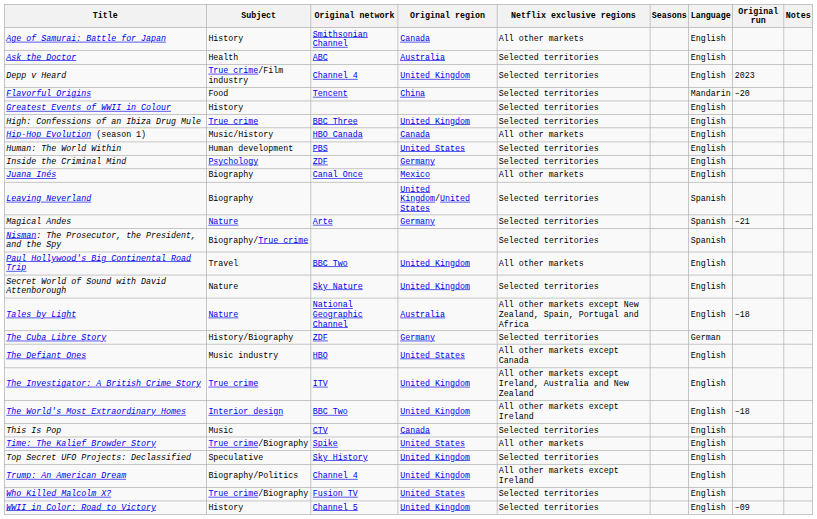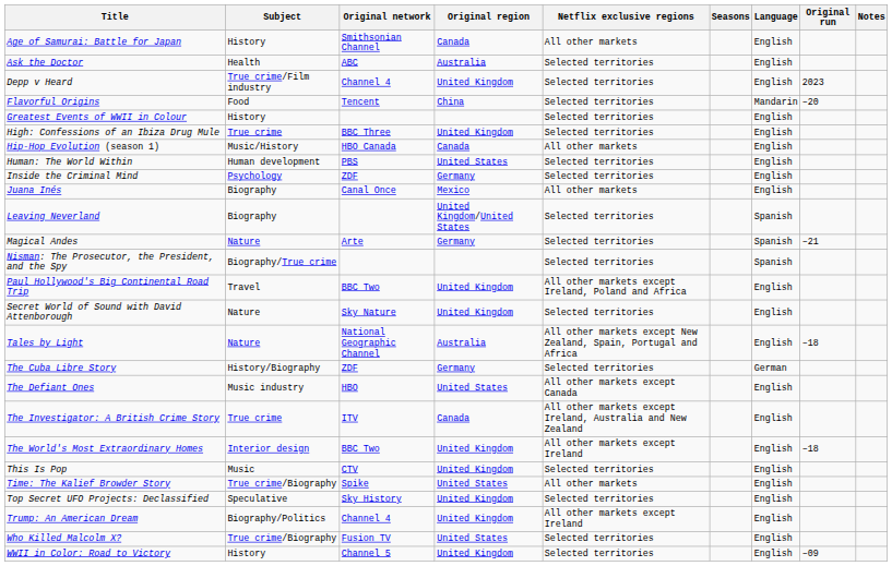 <table class="wikitable sortable" style="width:100%;">
 <tr>
 <th scope="col" style="width:25%;">Title</th>
 <th>Subject</th>
 <th>Original network</th>
 <th>Original region</th>
 <th>Netflix exclusive regions</th>
 <th>Seasons</th>
 <th>Language</th>
 <th>Original run</th>
 <th>Notes</th>
 </tr>
 <tr>
 <td><em><a href='#'>Age of Samurai: Battle for Japan</a></em></td>
 <td>History</td>
 <td><a href='#'>Smithsonian Channel</a></td>
 <td><a href='#'>Canada</a></td>
 <td>All other markets</td>
 <td></td>
 <td>English</td>
 <td></td>
 <td></td>
 </tr>
 <tr>
 <td><em><a href='#'>Ask the Doctor</a></em></td>
 <td>Health</td>
 <td><a href='#'>ABC</a></td>
 <td><a href='#'>Australia</a></td>
 <td>Selected territories</td>
 <td></td>
 <td>English</td>
 <td></td>
 <td></td>
 </tr>
 <tr>
 <td><em>Depp v Heard</em></td>
 <td><a href='#'>True crime</a>/Film industry</td>
 <td><a href='#'>Channel 4</a></td>
 <td><a href='#'>United Kingdom</a></td>
 <td>Selected territories</td>
 <td></td>
 <td>English</td>
 <td>2023</td>
 <td></td>
 </tr>
 <tr>
 <td><em><a href='#'>Flavorful Origins</a></em></td>
 <td>Food</td>
 <td><a href='#'>Tencent</a></td>
 <td><a href='#'>China</a></td>
 <td>Selected territories</td>
 <td></td>
 <td>Mandarin</td>
 <td>–20</td>
 <td></td>
 </tr>
 <tr>
 <td><em><a href='#'>Greatest Events of WWII in Colour</a></em></td>
 <td>History</td>
 <td></td>
 <td></td>
 <td>Selected territories</td>
 <td></td>
 <td>English</td>
 <td></td>
 <td></td>
 </tr>
 <tr>
 <td><em>High: Confessions of an Ibiza Drug Mule</em></td>
 <td><a href='#'>True crime</a></td>
 <td><a href='#'>BBC Three</a></td>
 <td><a href='#'>United Kingdom</a></td>
 <td>Selected territories</td>
 <td></td>
 <td>English</td>
 <td></td>
 <td></td>
 </tr>
 <tr>
 <td><em><a href='#'>Hip-Hop Evolution</a></em> (season 1)</td>
 <td>Music/History</td>
 <td><a href='#'>HBO Canada</a></td>
 <td><a href='#'>Canada</a></td>
 <td>All other markets</td>
 <td></td>
 <td>English</td>
 <td></td>
 <td></td>
 </tr>
 <tr>
 <td><em>Human: The World Within</em></td>
 <td>Human development</td>
 <td><a href='#'>PBS</a></td>
 <td><a href='#'>United States</a></td>
 <td>Selected territories</td>
 <td></td>
 <td>English</td>
 <td></td>
 <td></td>
 </tr>
 <tr>
 <td><em>Inside the Criminal Mind</em></td>
 <td><a href='#'>Psychology</a></td>
 <td><a href='#'>ZDF</a></td>
 <td><a href='#'>Germany</a></td>
 <td>Selected territories</td>
 <td></td>
 <td>English</td>
 <td></td>
 <td></td>
 </tr>
 <tr>
 <td><em><a href='#'>Juana Inés</a></em></td>
 <td>Biography</td>
 <td><a href='#'>Canal Once</a></td>
 <td><a href='#'>Mexico</a></td>
 <td>All other markets</td>
 <td></td>
 <td>English</td>
 <td></td>
 <td></td>
 </tr>
 <tr>
 <td><em><a href='#'>Leaving Neverland</a></em></td>
 <td>Biography</td>
 <td></td>
 <td><a href='#'>United Kingdom</a>/<a href='#'>United States</a></td>
 <td>Selected territories</td>
 <td></td>
 <td>Spanish</td>
 <td></td>
 <td></td>
 </tr>
 <tr>
 <td><em>Magical Andes</em></td>
 <td><a href='#'>Nature</a></td>
 <td><a href='#'>Arte</a></td>
 <td><a href='#'>Germany</a></td>
 <td>Selected territories</td>
 <td></td>
 <td>Spanish</td>
 <td>–21</td>
 <td></td>
 </tr>
 <tr>
 <td><em><a href='#'>Nisman</a>: The Prosecutor, the President, and the Spy</em></td>
 <td>Biography/<a href='#'>True crime</a></td>
 <td></td>
 <td></td>
 <td>Selected territories</td>
 <td></td>
 <td>Spanish</td>
 <td></td>
 <td></td>
 </tr>
 <tr>
 <td><em><a href='#'>Paul Hollywood's Big Continental Road Trip</a></em></td>
 <td>Travel</td>
 <td><a href='#'>BBC Two</a></td>
 <td><a href='#'>United Kingdom</a></td>
-<td>All other markets</td>
+<td>All other markets except Ireland, Poland and Africa</td>
 <td></td>
 <td>English</td>
 <td></td>
 <td></td>
 </tr>
 <tr>
 <td><em>Secret World of Sound with David Attenborough</em></td>
 <td>Nature</td>
 <td><a href='#'>Sky Nature</a></td>
 <td><a href='#'>United Kingdom</a></td>
 <td>Selected territories</td>
 <td></td>
 <td>English</td>
 <td></td>
 <td></td>
 </tr>
 <tr>
 <td><em><a href='#'>Tales by Light</a></em></td>
 <td><a href='#'>Nature</a></td>
 <td><a href='#'>National Geographic Channel</a></td>
 <td><a href='#'>Australia</a></td>
 <td>All other markets except New Zealand, Spain, Portugal and Africa</td>
 <td></td>
 <td>English</td>
 <td>–18</td>
 <td></td>
 </tr>
 <tr>
 <td><em><a href='#'>The Cuba Libre Story</a></em></td>
 <td>History/Biography</td>
 <td><a href='#'>ZDF</a></td>
 <td><a href='#'>Germany</a></td>
 <td>Selected territories</td>
 <td></td>
 <td>German</td>
 <td></td>
 <td></td>
 </tr>
 <tr>
 <td><em><a href='#'>The Defiant Ones</a></em></td>
 <td>Music industry</td>
 <td><a href='#'>HBO</a></td>
 <td><a href='#'>United States</a></td>
 <td>All other markets except Canada</td>
 <td></td>
 <td>English</td>
 <td></td>
 <td></td>
 </tr>
 <tr>
 <td><em><a href='#'>The Investigator: A British Crime Story</a></em></td>
 <td><a href='#'>True crime</a></td>
 <td><a href='#'>ITV</a></td>
-<td><a href='#'>United Kingdom</a></td>
+<td><a href='#'>Canada</a></td>
 <td>All other markets except Ireland, Australia and New Zealand</td>
 <td></td>
 <td>English</td>
 <td></td>
 <td></td>
 </tr>
 <tr>
 <td><em><a href='#'>The World's Most Extraordinary Homes</a></em></td>
 <td><a href='#'>Interior design</a></td>
 <td><a href='#'>BBC Two</a></td>
 <td><a href='#'>United Kingdom</a></td>
 <td>All other markets except Ireland</td>
 <td></td>
 <td>English</td>
 <td>–18</td>
 <td></td>
 </tr>
 <tr>
 <td><em>This Is Pop</em></td>
 <td>Music</td>
 <td><a href='#'>CTV</a></td>
-<td><a href='#'>Canada</a></td>
+<td><a href='#'>United Kingdom</a></td>
 <td>Selected territories</td>
 <td></td>
 <td>English</td>
 <td></td>
 <td></td>
 </tr>
 <tr>
 <td><em><a href='#'>Time: The Kalief Browder Story</a></em></td>
 <td><a href='#'>True crime</a>/Biography</td>
 <td><a href='#'>Spike</a></td>
 <td><a href='#'>United States</a></td>
 <td>All other markets</td>
 <td></td>
 <td>English</td>
 <td></td>
 <td></td>
 </tr>
 <tr>
 <td><em>Top Secret UFO Projects: Declassified</em></td>
 <td>Speculative</td>
 <td><a href='#'>Sky History</a></td>
 <td><a href='#'>United Kingdom</a></td>
 <td>Selected territories</td>
 <td></td>
 <td>English</td>
 <td></td>
 <td></td>
 </tr>
 <tr>
 <td><em><a href='#'>Trump: An American Dream</a></em></td>
 <td>Biography/Politics</td>
 <td><a href='#'>Channel 4</a></td>
 <td><a href='#'>United Kingdom</a></td>
 <td>All other markets except Ireland</td>
 <td></td>
 <td>English</td>
 <td></td>
 <td></td>
 </tr>
 <tr>
 <td><em><a href='#'>Who Killed Malcolm X?</a></em></td>
 <td><a href='#'>True crime</a>/Biography</td>
 <td><a href='#'>Fusion TV</a></td>
 <td><a href='#'>United States</a></td>
 <td>Selected territories</td>
 <td></td>
 <td>English</td>
 <td></td>
 <td></td>
 </tr>
 <tr>
 <td><em><a href='#'>WWII in Color: Road to Victory</a></em></td>
 <td>History</td>
 <td><a href='#'>Channel 5</a></td>
 <td><a href='#'>United Kingdom</a></td>
 <td>Selected territories</td>
 <td></td>
 <td>English</td>
 <td>–09</td>
 <td></td>
 </tr>
 </table>
